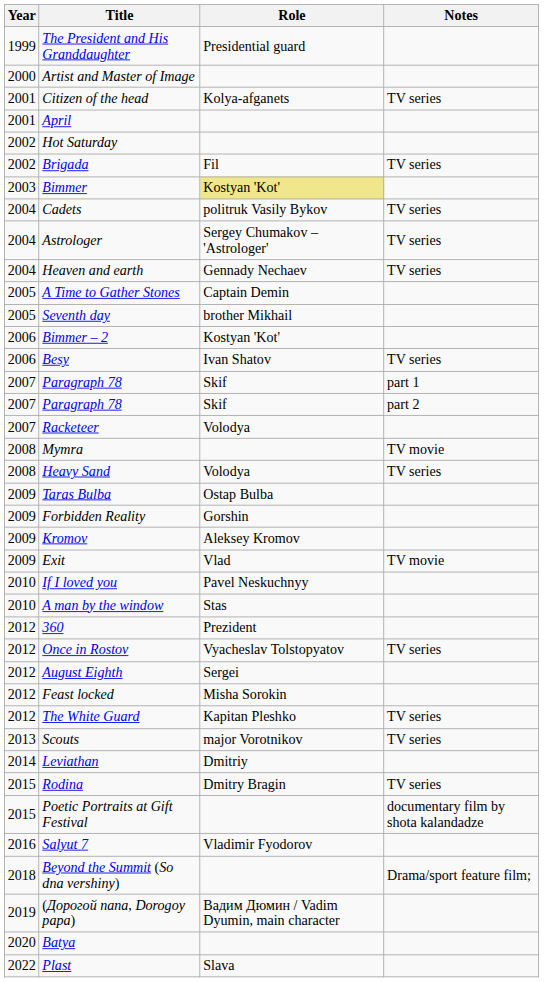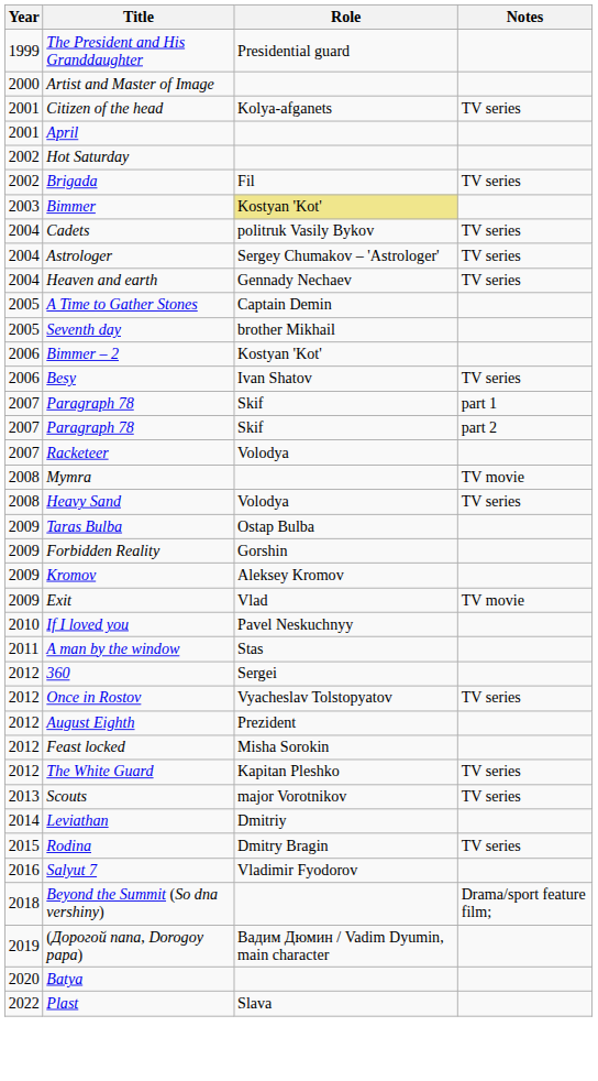 <table class="wikitable sortable plainrowheaders">
 <tr>
 <th>Year</th>
 <th>Title</th>
 <th>Role</th>
 <th>Notes</th>
 </tr>
 <tr>
 <td>1999</td>
 <td><em><a href='#'>The President and His Granddaughter</a> </em></td>
 <td>Presidential guard</td>
 <td></td>
 </tr>
 <tr>
 <td>2000</td>
 <td><em>Artist and Master of Image </em></td>
 <td></td>
 <td></td>
 </tr>
 <tr>
 <td>2001</td>
 <td><em>Citizen of the head</em></td>
 <td>Kolya-afganets</td>
 <td>TV series</td>
 </tr>
 <tr>
 <td>2001</td>
 <td><em><a href='#'>April</a></em></td>
 <td></td>
 <td></td>
 </tr>
 <tr>
 <td>2002</td>
 <td><em>Hot Saturday</em></td>
 <td></td>
 <td></td>
 </tr>
 <tr>
 <td>2002</td>
 <td><em><a href='#'>Brigada</a></em></td>
 <td>Fil</td>
 <td>TV series</td>
 </tr>
 <tr>
 <td>2003</td>
 <td><em><a href='#'>Bimmer</a></em></td>
 <td style="background: khaki;">Kostyan 'Kot'</td>
 <td></td>
 </tr>
 <tr>
 <td>2004</td>
 <td><em>Cadets</em></td>
 <td>politruk Vasily Bykov</td>
 <td>TV series</td>
 </tr>
 <tr>
 <td>2004</td>
 <td><em>Astrologer</em></td>
 <td>Sergey Chumakov – 'Astrologer'</td>
 <td>TV series</td>
 </tr>
 <tr>
 <td>2004</td>
 <td><em>Heaven and earth</em></td>
 <td>Gennady Nechaev</td>
 <td>TV series</td>
 </tr>
 <tr>
 <td>2005</td>
 <td><em><a href='#'>A Time to Gather Stones</a></em></td>
 <td>Captain Demin</td>
 <td></td>
 </tr>
 <tr>
 <td>2005</td>
 <td><em><a href='#'>Seventh day</a></em></td>
 <td>brother Mikhail</td>
 <td></td>
 </tr>
 <tr>
 <td>2006</td>
 <td><em><a href='#'>Bimmer – 2</a></em></td>
 <td>Kostyan 'Kot'</td>
 <td></td>
 </tr>
 <tr>
 <td>2006</td>
 <td><em><a href='#'>Besy</a></em></td>
 <td>Ivan Shatov</td>
 <td>TV series</td>
 </tr>
 <tr>
 <td>2007</td>
 <td><em><a href='#'>Paragraph 78</a> </em></td>
 <td>Skif</td>
 <td>part 1</td>
 </tr>
 <tr>
 <td>2007</td>
 <td><em><a href='#'>Paragraph 78</a> </em></td>
 <td>Skif</td>
 <td>part 2</td>
 </tr>
 <tr>
 <td>2007</td>
 <td><em><a href='#'>Racketeer</a></em></td>
 <td>Volodya</td>
 <td></td>
 </tr>
 <tr>
 <td>2008</td>
 <td><em>Mymra</em></td>
 <td></td>
 <td>TV movie</td>
 </tr>
 <tr>
 <td>2008</td>
 <td><em><a href='#'>Heavy Sand</a></em></td>
 <td>Volodya</td>
 <td>TV series</td>
 </tr>
 <tr>
 <td>2009</td>
 <td><em><a href='#'>Taras Bulba</a></em></td>
 <td>Ostap Bulba</td>
 <td></td>
 </tr>
 <tr>
 <td>2009</td>
 <td><em>Forbidden Reality</em></td>
 <td>Gorshin</td>
 <td></td>
 </tr>
 <tr>
 <td>2009</td>
 <td><em><a href='#'>Kromov</a></em></td>
 <td>Aleksey Kromov</td>
 <td></td>
 </tr>
 <tr>
 <td>2009</td>
 <td><em>Exit</em></td>
 <td>Vlad</td>
 <td>TV movie</td>
 </tr>
 <tr>
 <td>2010</td>
 <td><em><a href='#'>If I loved you</a></em></td>
 <td>Pavel Neskuchnyy</td>
 <td></td>
 </tr>
 <tr>
-<td>2010</td>
+<td>2011</td>
 <td><em><a href='#'>A man by the window</a></em></td>
 <td>Stas</td>
 <td></td>
 </tr>
 <tr>
 <td>2012</td>
 <td><em><a href='#'>360</a></em></td>
-<td>Prezident</td>
+<td>Sergei</td>
 <td></td>
 </tr>
 <tr>
 <td>2012</td>
 <td><em><a href='#'>Once in Rostov</a></em></td>
 <td>Vyacheslav Tolstopyatov</td>
 <td>TV series</td>
 </tr>
 <tr>
 <td>2012</td>
 <td><em><a href='#'>August Eighth</a></em></td>
-<td>Sergei</td>
+<td>Prezident</td>
 <td></td>
 </tr>
 <tr>
 <td>2012</td>
 <td><em>Feast locked</em></td>
 <td>Misha Sorokin</td>
 <td></td>
 </tr>
 <tr>
 <td>2012</td>
 <td><em><a href='#'>The White Guard</a></em></td>
 <td>Kapitan Pleshko</td>
 <td>TV series</td>
 </tr>
 <tr>
 <td>2013</td>
 <td><em>Scouts</em></td>
 <td>major Vorotnikov</td>
 <td>TV series</td>
 </tr>
 <tr>
 <td>2014</td>
 <td><em><a href='#'>Leviathan</a></em></td>
 <td>Dmitriy</td>
 <td></td>
 </tr>
 <tr>
 <td>2015</td>
 <td><em><a href='#'>Rodina</a></em></td>
 <td>Dmitry Bragin</td>
 <td>TV series</td>
 </tr>
 <tr>
-<td>2015</td>
-<td><em>Poetic Portraits at Gift Festival</em></td>
-<td></td>
-<td>documentary film by shota kalandadze</td>
-</tr>
-<tr>
 <td>2016</td>
 <td><em><a href='#'>Salyut 7</a></em></td>
 <td>Vladimir Fyodorov</td>
 <td></td>
 </tr>
 <tr>
 <td>2018</td>
 <td><em><a href='#'>Beyond the Summit</a></em> (<em>So dna vershiny</em>)</td>
 <td></td>
 <td>Drama/sport feature film;</td>
 </tr>
 <tr>
 <td>2019</td>
 <td> (<em>Дорогой папа</em>, <em>Dorogoy papa</em>)</td>
 <td>Вадим Дюмин / Vadim Dyumin, main character</td>
 <td></td>
 </tr>
 <tr>
 <td>2020</td>
 <td><em><a href='#'>Batya</a></em></td>
 <td></td>
 <td></td>
 </tr>
 <tr>
 <td>2022</td>
 <td><em><a href='#'>Plast</a></em></td>
 <td>Slava</td>
 <td></td>
 </tr>
 </table>
